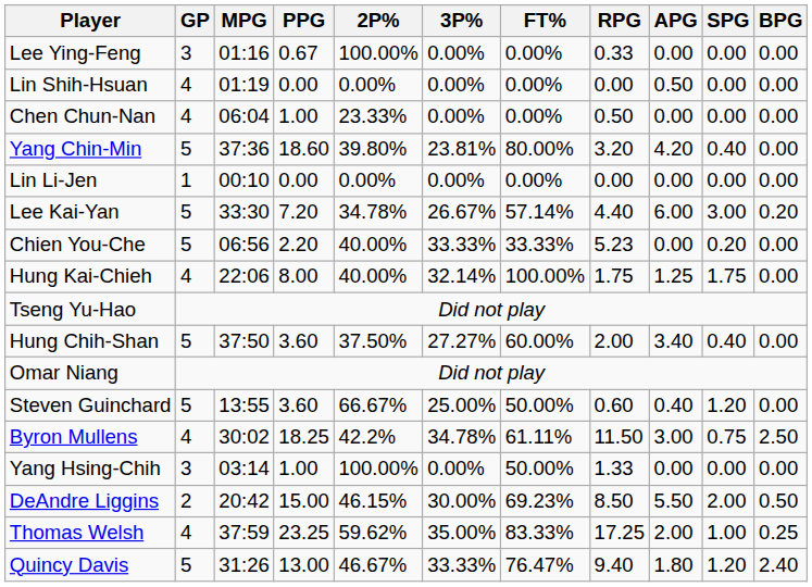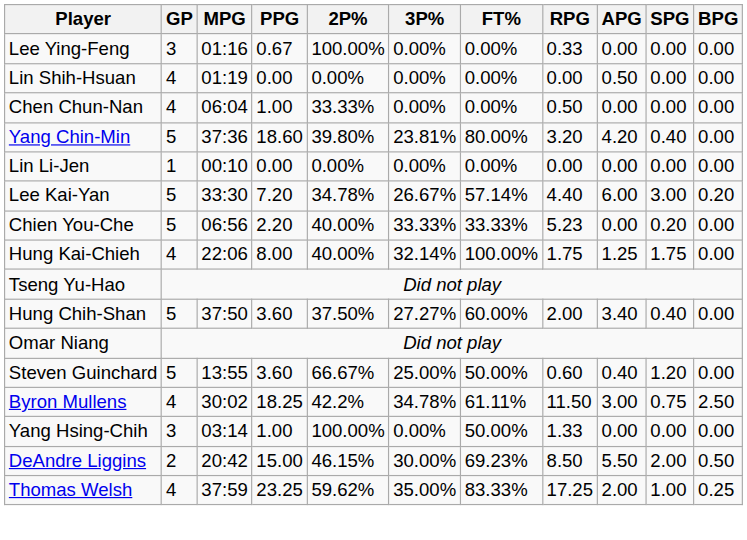 <table class="wikitable">
 <tr>
 <th>Player</th>
 <th>GP</th>
 <th>MPG</th>
 <th>PPG</th>
 <th>2P%</th>
 <th>3P%</th>
 <th>FT%</th>
 <th>RPG</th>
 <th>APG</th>
 <th>SPG</th>
 <th>BPG</th>
 </tr>
 <tr>
 <td>Lee Ying-Feng</td>
 <td>3</td>
 <td>01:16</td>
 <td>0.67</td>
 <td>100.00%</td>
 <td>0.00%</td>
 <td>0.00%</td>
 <td>0.33</td>
 <td>0.00</td>
 <td>0.00</td>
 <td>0.00</td>
 </tr>
 <tr>
 <td>Lin Shih-Hsuan</td>
 <td>4</td>
 <td>01:19</td>
 <td>0.00</td>
 <td>0.00%</td>
 <td>0.00%</td>
 <td>0.00%</td>
 <td>0.00</td>
 <td>0.50</td>
 <td>0.00</td>
 <td>0.00</td>
 </tr>
 <tr>
 <td>Chen Chun-Nan</td>
 <td>4</td>
 <td>06:04</td>
 <td>1.00</td>
-<td>23.33%</td>
+<td>33.33%</td>
 <td>0.00%</td>
 <td>0.00%</td>
 <td>0.50</td>
 <td>0.00</td>
 <td>0.00</td>
 <td>0.00</td>
 </tr>
 <tr>
 <td><a href='#'>Yang Chin-Min</a></td>
 <td>5</td>
 <td>37:36</td>
 <td>18.60</td>
 <td>39.80%</td>
 <td>23.81%</td>
 <td>80.00%</td>
 <td>3.20</td>
 <td>4.20</td>
 <td>0.40</td>
 <td>0.00</td>
 </tr>
 <tr>
 <td>Lin Li-Jen</td>
 <td>1</td>
 <td>00:10</td>
 <td>0.00</td>
 <td>0.00%</td>
 <td>0.00%</td>
 <td>0.00%</td>
 <td>0.00</td>
 <td>0.00</td>
 <td>0.00</td>
 <td>0.00</td>
 </tr>
 <tr>
 <td>Lee Kai-Yan</td>
 <td>5</td>
 <td>33:30</td>
 <td>7.20</td>
 <td>34.78%</td>
 <td>26.67%</td>
 <td>57.14%</td>
 <td>4.40</td>
 <td>6.00</td>
 <td>3.00</td>
 <td>0.20</td>
 </tr>
 <tr>
 <td>Chien You-Che</td>
 <td>5</td>
 <td>06:56</td>
 <td>2.20</td>
 <td>40.00%</td>
 <td>33.33%</td>
 <td>33.33%</td>
 <td>5.23</td>
 <td>0.00</td>
 <td>0.20</td>
 <td>0.00</td>
 </tr>
 <tr>
 <td>Hung Kai-Chieh</td>
 <td>4</td>
 <td>22:06</td>
 <td>8.00</td>
 <td>40.00%</td>
 <td>32.14%</td>
 <td>100.00%</td>
 <td>1.75</td>
 <td>1.25</td>
 <td>1.75</td>
 <td>0.00</td>
 </tr>
 <tr>
 <td>Tseng Yu-Hao</td>
 <td colspan=10 align=center><em>Did not play</em></td>
 </tr>
 <tr>
 <td>Hung Chih-Shan</td>
 <td>5</td>
 <td>37:50</td>
 <td>3.60</td>
 <td>37.50%</td>
 <td>27.27%</td>
 <td>60.00%</td>
 <td>2.00</td>
 <td>3.40</td>
 <td>0.40</td>
 <td>0.00</td>
 </tr>
 <tr>
 <td>Omar Niang</td>
 <td colspan=10 align=center><em>Did not play</em></td>
 </tr>
 <tr>
 <td>Steven Guinchard</td>
 <td>5</td>
 <td>13:55</td>
 <td>3.60</td>
 <td>66.67%</td>
 <td>25.00%</td>
 <td>50.00%</td>
 <td>0.60</td>
 <td>0.40</td>
 <td>1.20</td>
 <td>0.00</td>
 </tr>
 <tr>
 <td><a href='#'>Byron Mullens</a></td>
 <td>4</td>
 <td>30:02</td>
 <td>18.25</td>
 <td>42.2%</td>
 <td>34.78%</td>
 <td>61.11%</td>
 <td>11.50</td>
 <td>3.00</td>
 <td>0.75</td>
 <td>2.50</td>
 </tr>
 <tr>
 <td>Yang Hsing-Chih</td>
 <td>3</td>
 <td>03:14</td>
 <td>1.00</td>
 <td>100.00%</td>
 <td>0.00%</td>
 <td>50.00%</td>
 <td>1.33</td>
 <td>0.00</td>
 <td>0.00</td>
 <td>0.00</td>
 </tr>
 <tr>
 <td><a href='#'>DeAndre Liggins</a></td>
 <td>2</td>
 <td>20:42</td>
 <td>15.00</td>
 <td>46.15%</td>
 <td>30.00%</td>
 <td>69.23%</td>
 <td>8.50</td>
 <td>5.50</td>
 <td>2.00</td>
 <td>0.50</td>
 </tr>
 <tr>
 <td><a href='#'>Thomas Welsh</a></td>
 <td>4</td>
 <td>37:59</td>
 <td>23.25</td>
 <td>59.62%</td>
 <td>35.00%</td>
 <td>83.33%</td>
 <td>17.25</td>
 <td>2.00</td>
 <td>1.00</td>
 <td>0.25</td>
 </tr>
-<tr>
-<td><a href='#'>Quincy Davis</a></td>
-<td>5</td>
-<td>31:26</td>
-<td>13.00</td>
-<td>46.67%</td>
-<td>33.33%</td>
-<td>76.47%</td>
-<td>9.40</td>
-<td>1.80</td>
-<td>1.20</td>
-<td>2.40</td>
-</tr>
 </table>
